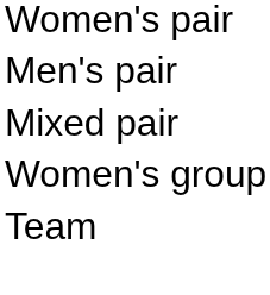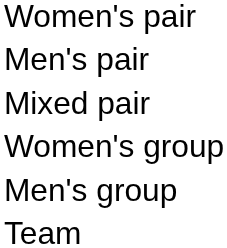 <table>
 <tr>
 <td>Women's pair</td>
 <td></td>
 <td></td>
 <td></td>
 </tr>
 <tr>
 <td>Men's pair</td>
 <td></td>
 <td></td>
 <td></td>
 </tr>
 <tr>
 <td>Mixed pair</td>
 <td></td>
 <td></td>
 <td></td>
 </tr>
 <tr>
 <td>Women's group</td>
 <td></td>
 <td></td>
 <td></td>
 </tr>
 <tr>
+<td>Men's group</td>
+<td></td>
+<td></td>
+<td></td>
+</tr>
+<tr>
 <td>Team</td>
 <td></td>
 <td></td>
 <td></td>
 </tr>
 </table>
